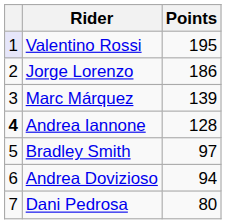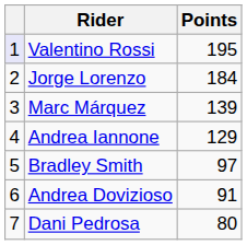 <table class="wikitable" style="font-size: 95%;">
 <tr>
 <th></th>
 <th>Rider</th>
 <th>Points</th>
 </tr>
 <tr>
 <td align=center style="background: lavender;">1</td>
 <td> <a href='#'>Valentino Rossi</a></td>
 <td align=right>195</td>
 </tr>
 <tr>
 <td align=center>2</td>
 <td> <a href='#'>Jorge Lorenzo</a></td>
-<td align=right>186</td>
+<td align=right>184</td>
 </tr>
 <tr>
 <td align=center>3</td>
 <td> <a href='#'>Marc Márquez</a></td>
 <td align=right>139</td>
 </tr>
 <tr>
-<td align=center><strong>4</strong></td>
+<td align=center>4</td>
 <td> <a href='#'>Andrea Iannone</a></td>
-<td align=right>128</td>
+<td align=right>129</td>
 </tr>
 <tr>
 <td align=center>5</td>
 <td> <a href='#'>Bradley Smith</a></td>
 <td align=right>97</td>
 </tr>
 <tr>
 <td align=center>6</td>
 <td> <a href='#'>Andrea Dovizioso</a></td>
-<td align=right>94</td>
+<td align=right>91</td>
 </tr>
 <tr>
 <td align=center>7</td>
 <td> <a href='#'>Dani Pedrosa</a></td>
 <td align=right>80</td>
 </tr>
 </table>
